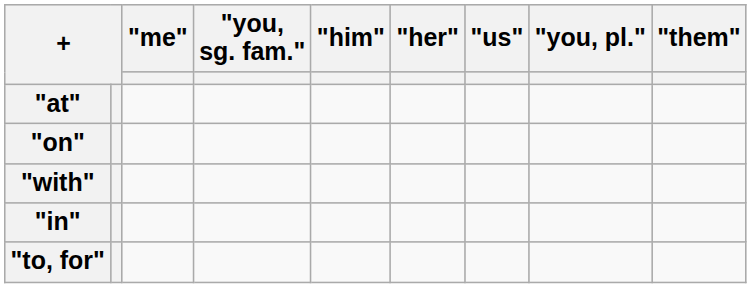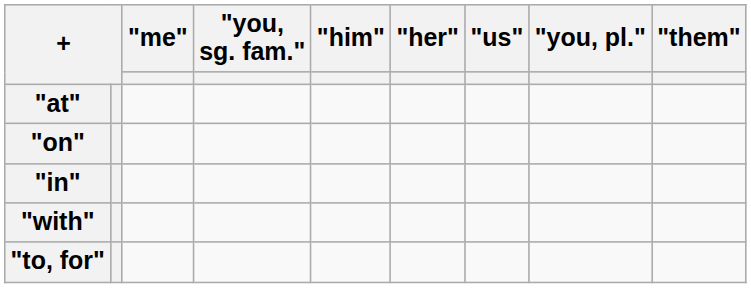 <table class="wikitable">
 <tr>
 <th colspan="2" rowspan="2">+</th>
 <th>"me"</th>
 <th>"you,<br>sg. fam."</th>
 <th>"him"</th>
 <th>"her"</th>
 <th>"us"</th>
 <th>"you, pl."</th>
 <th>"them"</th>
 </tr>
 <tr>
 <th></th>
 <th></th>
 <th></th>
 <th></th>
 <th></th>
 <th></th>
 <th></th>
 </tr>
 <tr>
 <th>"at"</th>
 <th></th>
 <td></td>
 <td></td>
 <td></td>
 <td></td>
 <td></td>
 <td></td>
 <td></td>
 </tr>
 <tr>
 <th>"on"</th>
 <th></th>
 <td></td>
 <td></td>
 <td></td>
 <td></td>
 <td></td>
 <td></td>
 <td></td>
 </tr>
 <tr>
-<th>"with"</th>
+<th>"in"</th>
 <th></th>
 <td></td>
 <td></td>
 <td></td>
 <td></td>
 <td></td>
 <td></td>
 <td></td>
 </tr>
 <tr>
-<th>"in"</th>
+<th>"with"</th>
 <th></th>
 <td></td>
 <td></td>
 <td></td>
 <td></td>
 <td></td>
 <td></td>
 <td></td>
 </tr>
 <tr>
 <th>"to, for"</th>
 <th></th>
 <td></td>
 <td></td>
 <td></td>
 <td></td>
 <td></td>
 <td></td>
 <td></td>
 </tr>
 </table>
